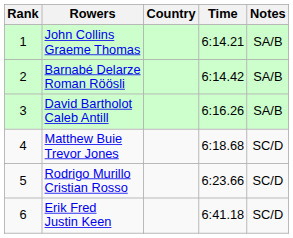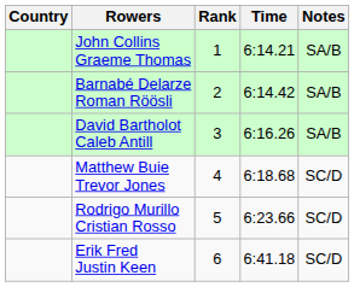 <table class="wikitable" style="text-align:center">
 <tr>
+<th>Country</th>
+<th>Rowers</th>
 <th>Rank</th>
-<th>Rowers</th>
-<th>Country</th>
 <th>Time</th>
 <th>Notes</th>
 </tr>
 <tr bgcolor=ccffcc>
+<td align="left"></td>
+<td align="left"><a href='#'>John Collins</a><br><a href='#'>Graeme Thomas</a></td>
 <td>1</td>
-<td align="left"><a href='#'>John Collins</a><br><a href='#'>Graeme Thomas</a></td>
-<td align="left"></td>
 <td>6:14.21</td>
 <td>SA/B</td>
 </tr>
 <tr bgcolor=ccffcc>
+<td align="left"></td>
+<td align="left"><a href='#'>Barnabé Delarze</a><br><a href='#'>Roman Röösli</a></td>
 <td>2</td>
-<td align="left"><a href='#'>Barnabé Delarze</a><br><a href='#'>Roman Röösli</a></td>
-<td align="left"></td>
 <td>6:14.42</td>
 <td>SA/B</td>
 </tr>
 <tr bgcolor=ccffcc>
+<td align="left"></td>
+<td align="left"><a href='#'>David Bartholot</a><br><a href='#'>Caleb Antill</a></td>
 <td>3</td>
-<td align="left"><a href='#'>David Bartholot</a><br><a href='#'>Caleb Antill</a></td>
-<td align="left"></td>
 <td>6:16.26</td>
 <td>SA/B</td>
 </tr>
 <tr>
+<td align="left"></td>
+<td align="left"><a href='#'>Matthew Buie</a><br><a href='#'>Trevor Jones</a></td>
 <td>4</td>
-<td align="left"><a href='#'>Matthew Buie</a><br><a href='#'>Trevor Jones</a></td>
-<td align="left"></td>
 <td>6:18.68</td>
 <td>SC/D</td>
 </tr>
 <tr>
+<td align="left"></td>
+<td align="left"><a href='#'>Rodrigo Murillo</a><br><a href='#'>Cristian Rosso</a></td>
 <td>5</td>
-<td align="left"><a href='#'>Rodrigo Murillo</a><br><a href='#'>Cristian Rosso</a></td>
-<td align="left"></td>
 <td>6:23.66</td>
 <td>SC/D</td>
 </tr>
 <tr>
+<td align="left"></td>
+<td align="left"><a href='#'>Erik Fred</a><br><a href='#'>Justin Keen</a></td>
 <td>6</td>
-<td align="left"><a href='#'>Erik Fred</a><br><a href='#'>Justin Keen</a></td>
-<td align="left"></td>
 <td>6:41.18</td>
 <td>SC/D</td>
 </tr>
 </table>
